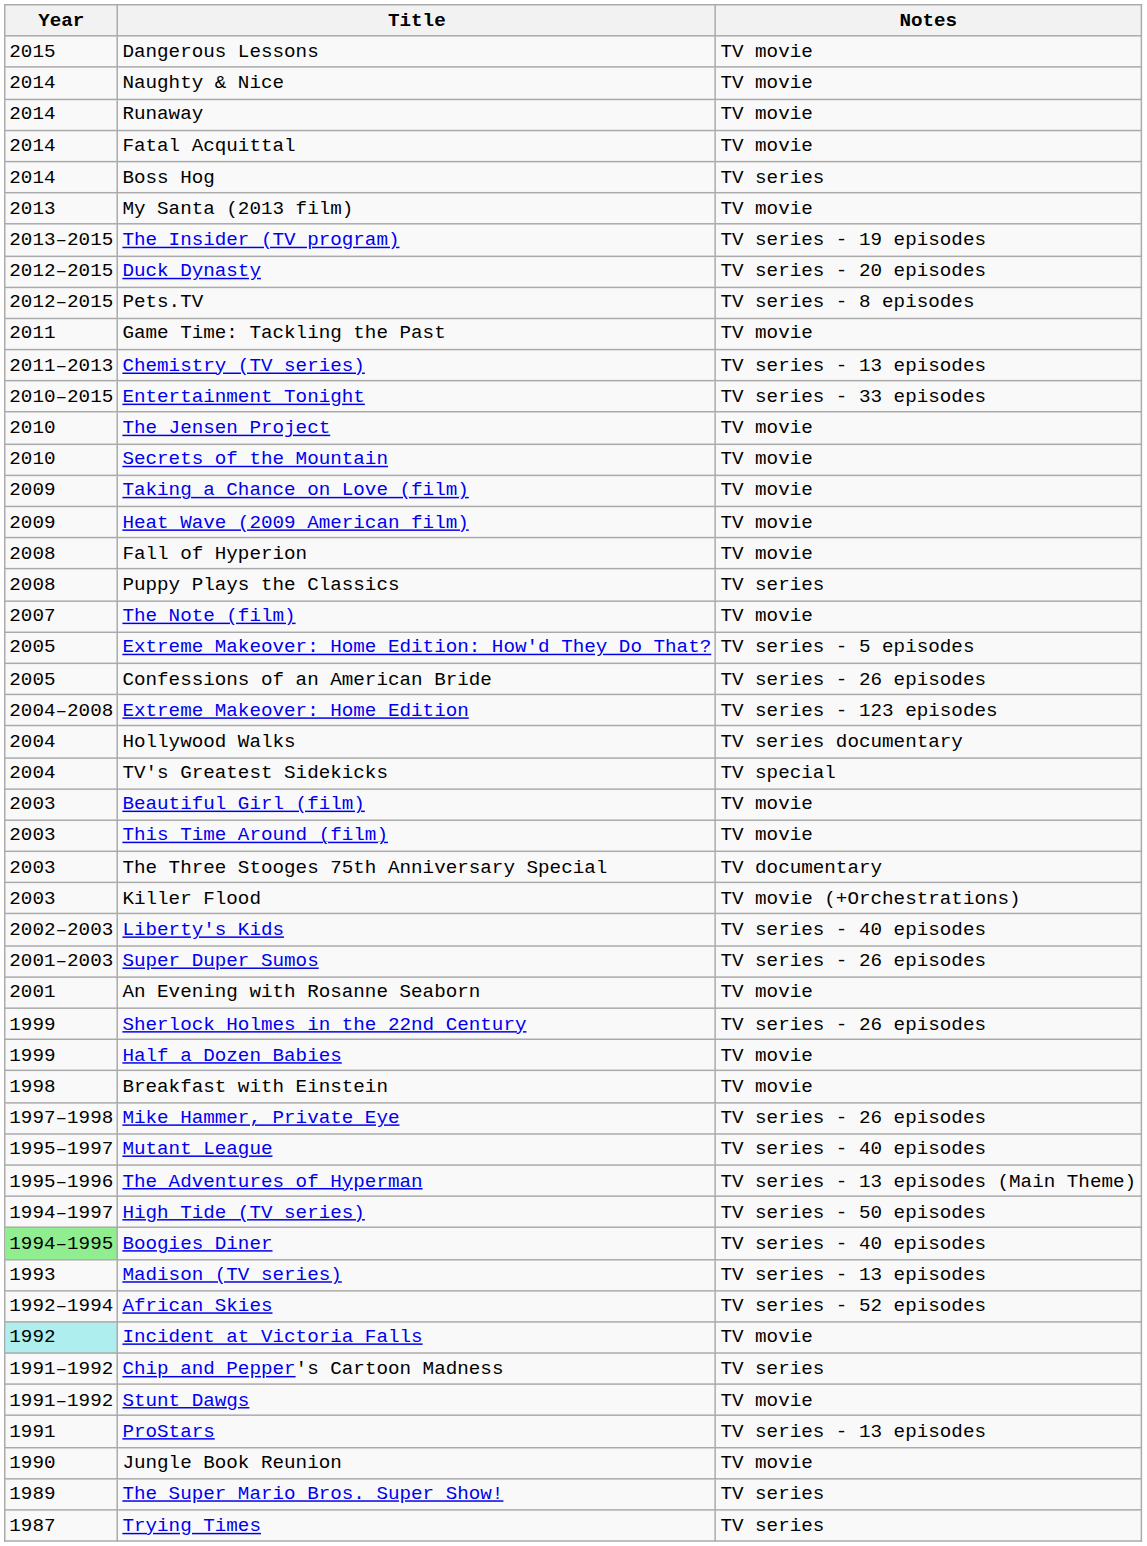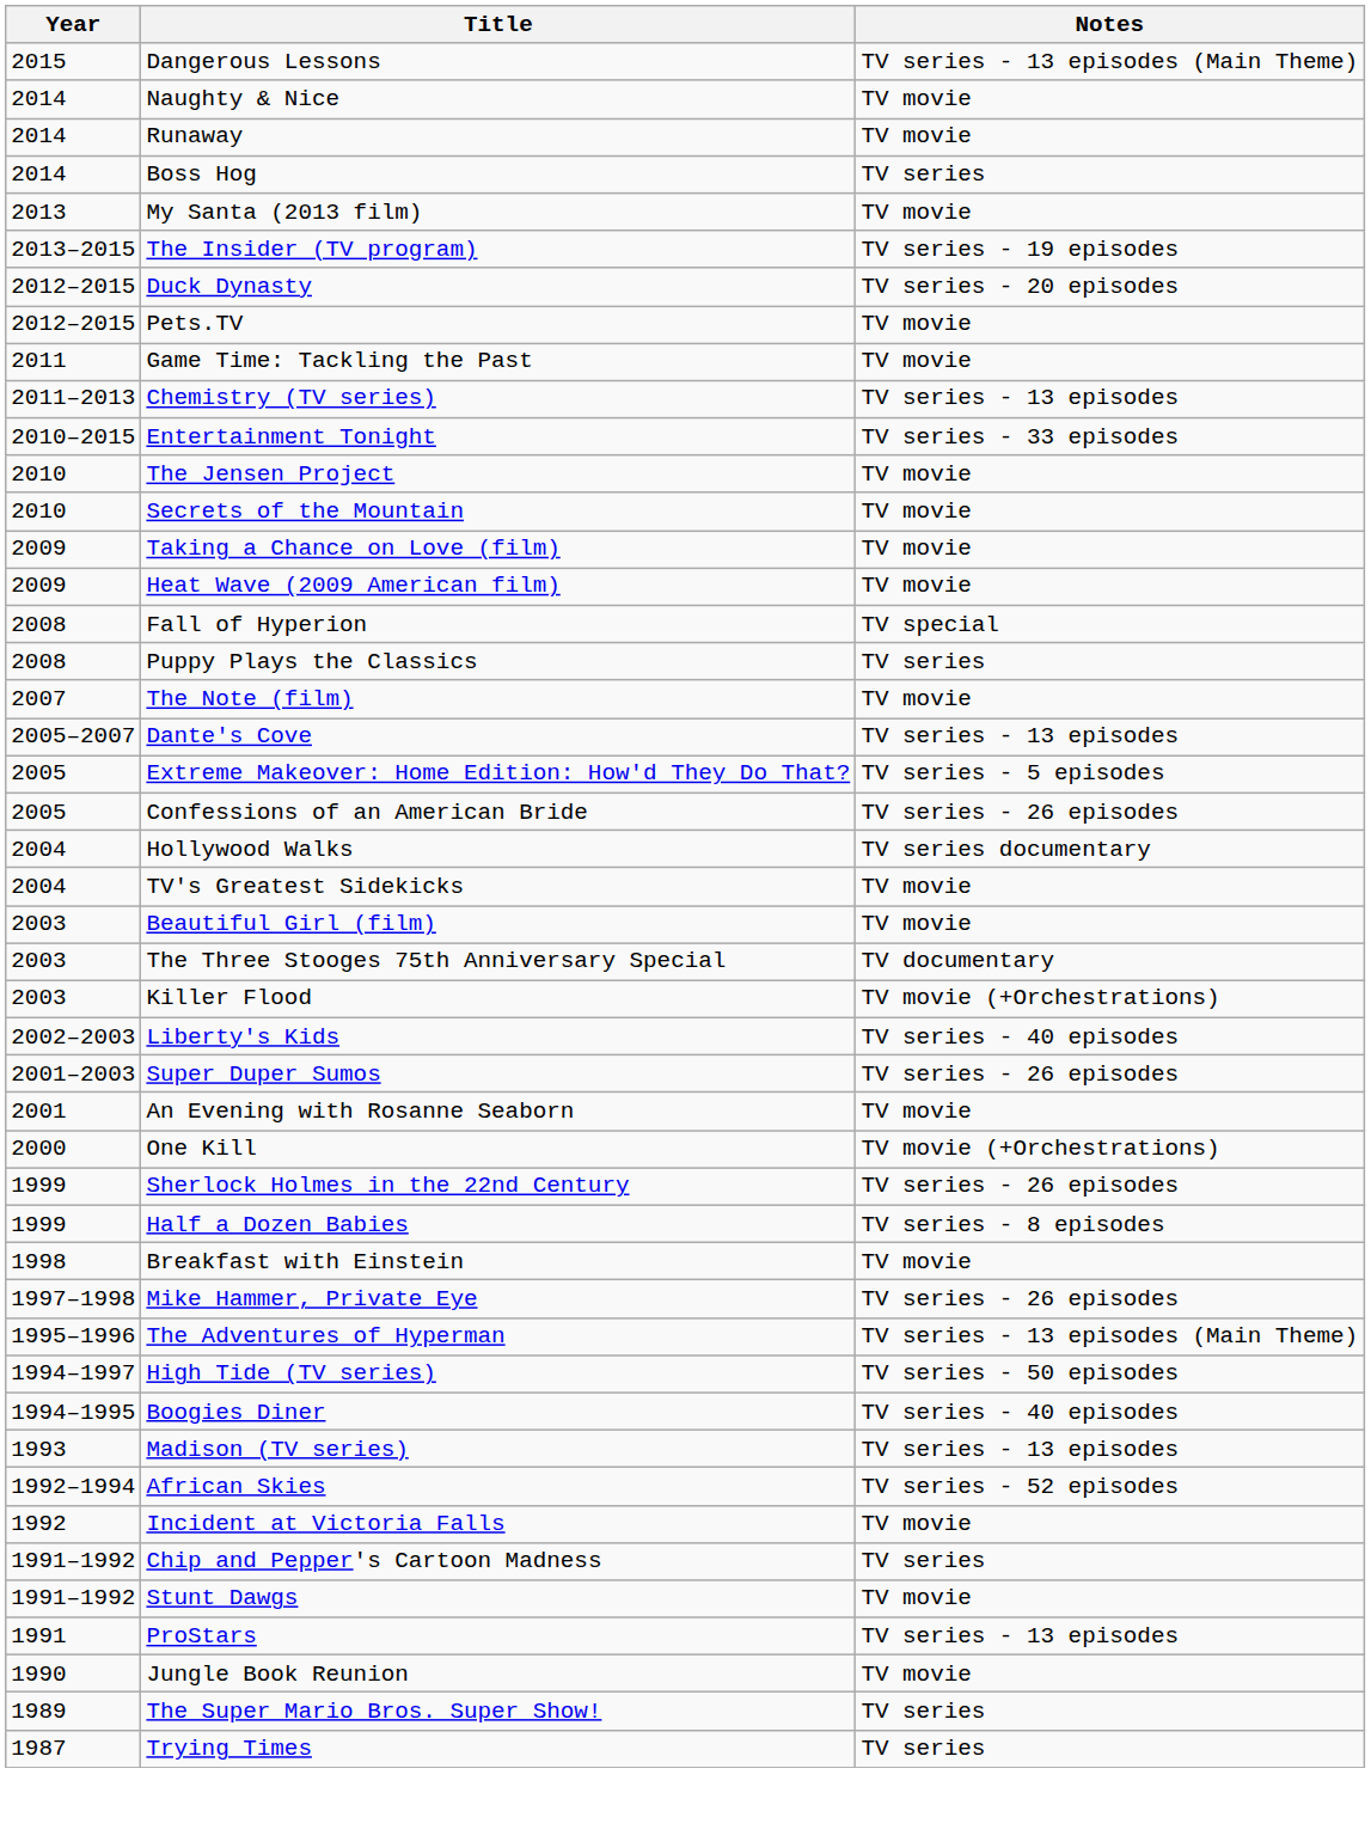 <table class="wikitable">
 <tr>
 <th>Year</th>
 <th>Title</th>
 <th>Notes</th>
 </tr>
 <tr>
 <td>2015</td>
 <td>Dangerous Lessons</td>
-<td>TV movie</td>
+<td>TV series - 13 episodes (Main Theme)</td>
 </tr>
 <tr>
 <td>2014</td>
 <td>Naughty & Nice</td>
 <td>TV movie</td>
 </tr>
 <tr>
 <td>2014</td>
 <td>Runaway</td>
-<td>TV movie</td>
-</tr>
-<tr>
-<td>2014</td>
-<td>Fatal Acquittal</td>
 <td>TV movie</td>
 </tr>
 <tr>
 <td>2014</td>
 <td>Boss Hog</td>
 <td>TV series</td>
 </tr>
 <tr>
 <td>2013</td>
 <td>My Santa (2013 film)</td>
 <td>TV movie</td>
 </tr>
 <tr>
 <td>2013–2015</td>
 <td><a href='#'>The Insider (TV program)</a></td>
 <td>TV series - 19 episodes</td>
 </tr>
 <tr>
 <td>2012–2015</td>
 <td><a href='#'>Duck Dynasty</a></td>
 <td>TV series - 20 episodes</td>
 </tr>
 <tr>
 <td>2012–2015</td>
 <td>Pets.TV</td>
-<td>TV series - 8 episodes</td>
+<td>TV movie</td>
 </tr>
 <tr>
 <td>2011</td>
 <td>Game Time:  Tackling the Past</td>
 <td>TV movie</td>
 </tr>
 <tr>
 <td>2011–2013</td>
 <td><a href='#'>Chemistry (TV series)</a></td>
 <td>TV series - 13 episodes</td>
 </tr>
 <tr>
 <td>2010–2015</td>
 <td><a href='#'>Entertainment Tonight</a></td>
 <td>TV series - 33 episodes</td>
 </tr>
 <tr>
 <td>2010</td>
 <td><a href='#'>The Jensen Project</a></td>
 <td>TV movie</td>
 </tr>
 <tr>
 <td>2010</td>
 <td><a href='#'>Secrets of the Mountain</a></td>
 <td>TV movie</td>
 </tr>
 <tr>
 <td>2009</td>
 <td><a href='#'>Taking a Chance on Love (film)</a></td>
 <td>TV movie</td>
 </tr>
 <tr>
 <td>2009</td>
 <td><a href='#'>Heat Wave (2009 American film)</a></td>
 <td>TV movie</td>
 </tr>
 <tr>
 <td>2008</td>
 <td>Fall of Hyperion</td>
-<td>TV movie</td>
+<td>TV special</td>
 </tr>
 <tr>
 <td>2008</td>
 <td>Puppy Plays the Classics</td>
 <td>TV series</td>
 </tr>
 <tr>
 <td>2007</td>
 <td><a href='#'>The Note (film)</a></td>
 <td>TV movie</td>
 </tr>
 <tr>
+<td>2005–2007</td>
+<td><a href='#'>Dante's Cove</a></td>
+<td>TV series - 13 episodes</td>
+</tr>
+<tr>
 <td>2005</td>
 <td><a href='#'>Extreme Makeover: Home Edition: How'd They Do That?</a></td>
 <td>TV series - 5 episodes</td>
 </tr>
 <tr>
 <td>2005</td>
 <td>Confessions of an American Bride</td>
 <td>TV series - 26 episodes</td>
 </tr>
 <tr>
-<td>2004–2008</td>
-<td><a href='#'>Extreme Makeover: Home Edition</a></td>
-<td>TV series - 123 episodes</td>
-</tr>
-<tr>
 <td>2004</td>
 <td>Hollywood Walks</td>
 <td>TV series documentary</td>
 </tr>
 <tr>
 <td>2004</td>
 <td>TV's Greatest Sidekicks</td>
-<td>TV special</td>
+<td>TV movie</td>
 </tr>
 <tr>
 <td>2003</td>
 <td><a href='#'>Beautiful Girl (film)</a></td>
-<td>TV movie</td>
-</tr>
-<tr>
-<td>2003</td>
-<td><a href='#'>This Time Around (film)</a></td>
 <td>TV movie</td>
 </tr>
 <tr>
 <td>2003</td>
 <td>The Three Stooges 75th Anniversary Special</td>
 <td>TV documentary</td>
 </tr>
 <tr>
 <td>2003</td>
 <td>Killer Flood</td>
 <td>TV movie (+Orchestrations)</td>
 </tr>
 <tr>
 <td>2002–2003</td>
 <td><a href='#'>Liberty's Kids</a></td>
 <td>TV series - 40 episodes</td>
 </tr>
 <tr>
 <td>2001–2003</td>
 <td><a href='#'>Super Duper Sumos</a></td>
 <td>TV series - 26 episodes</td>
 </tr>
 <tr>
 <td>2001</td>
 <td>An Evening with Rosanne Seaborn</td>
 <td>TV movie</td>
 </tr>
 <tr>
+<td>2000</td>
+<td>One Kill</td>
+<td>TV movie (+Orchestrations)</td>
+</tr>
+<tr>
 <td>1999</td>
 <td><a href='#'>Sherlock Holmes in the 22nd Century</a></td>
 <td>TV series - 26 episodes</td>
 </tr>
 <tr>
 <td>1999</td>
 <td><a href='#'>Half a Dozen Babies</a></td>
-<td>TV movie</td>
+<td>TV series - 8 episodes</td>
 </tr>
 <tr>
 <td>1998</td>
 <td>Breakfast with Einstein</td>
 <td>TV movie</td>
 </tr>
 <tr>
 <td>1997–1998</td>
 <td><a href='#'>Mike Hammer, Private Eye</a></td>
 <td>TV series - 26 episodes</td>
 </tr>
 <tr>
-<td>1995–1997</td>
-<td><a href='#'>Mutant League</a></td>
-<td>TV series - 40 episodes</td>
-</tr>
-<tr>
 <td>1995–1996</td>
 <td><a href='#'>The Adventures of Hyperman</a></td>
 <td>TV series - 13 episodes (Main Theme)</td>
 </tr>
 <tr>
 <td>1994–1997</td>
 <td><a href='#'>High Tide (TV series)</a></td>
 <td>TV series - 50 episodes</td>
 </tr>
 <tr>
-<td style="background: lightgreen;">1994–1995</td>
+<td>1994–1995</td>
 <td><a href='#'>Boogies Diner</a></td>
 <td>TV series - 40 episodes</td>
 </tr>
 <tr>
 <td>1993</td>
 <td><a href='#'>Madison (TV series)</a></td>
 <td>TV series - 13 episodes</td>
 </tr>
 <tr>
 <td>1992–1994</td>
 <td><a href='#'>African Skies</a></td>
 <td>TV series - 52 episodes</td>
 </tr>
 <tr>
-<td style="background: paleturquoise;">1992</td>
+<td>1992</td>
 <td><a href='#'>Incident at Victoria Falls</a></td>
 <td>TV movie</td>
 </tr>
 <tr>
 <td>1991–1992</td>
 <td><a href='#'>Chip and Pepper</a>'s Cartoon Madness</td>
 <td>TV series</td>
 </tr>
 <tr>
 <td>1991–1992</td>
 <td><a href='#'>Stunt Dawgs</a></td>
 <td>TV movie</td>
 </tr>
 <tr>
 <td>1991</td>
 <td><a href='#'>ProStars</a></td>
 <td>TV series - 13 episodes</td>
 </tr>
 <tr>
 <td>1990</td>
 <td>Jungle Book Reunion</td>
 <td>TV movie</td>
 </tr>
 <tr>
 <td>1989</td>
 <td><a href='#'>The Super Mario Bros. Super Show!</a></td>
 <td>TV series</td>
 </tr>
 <tr>
 <td>1987</td>
 <td><a href='#'>Trying Times</a></td>
 <td>TV series</td>
 </tr>
 </table>
